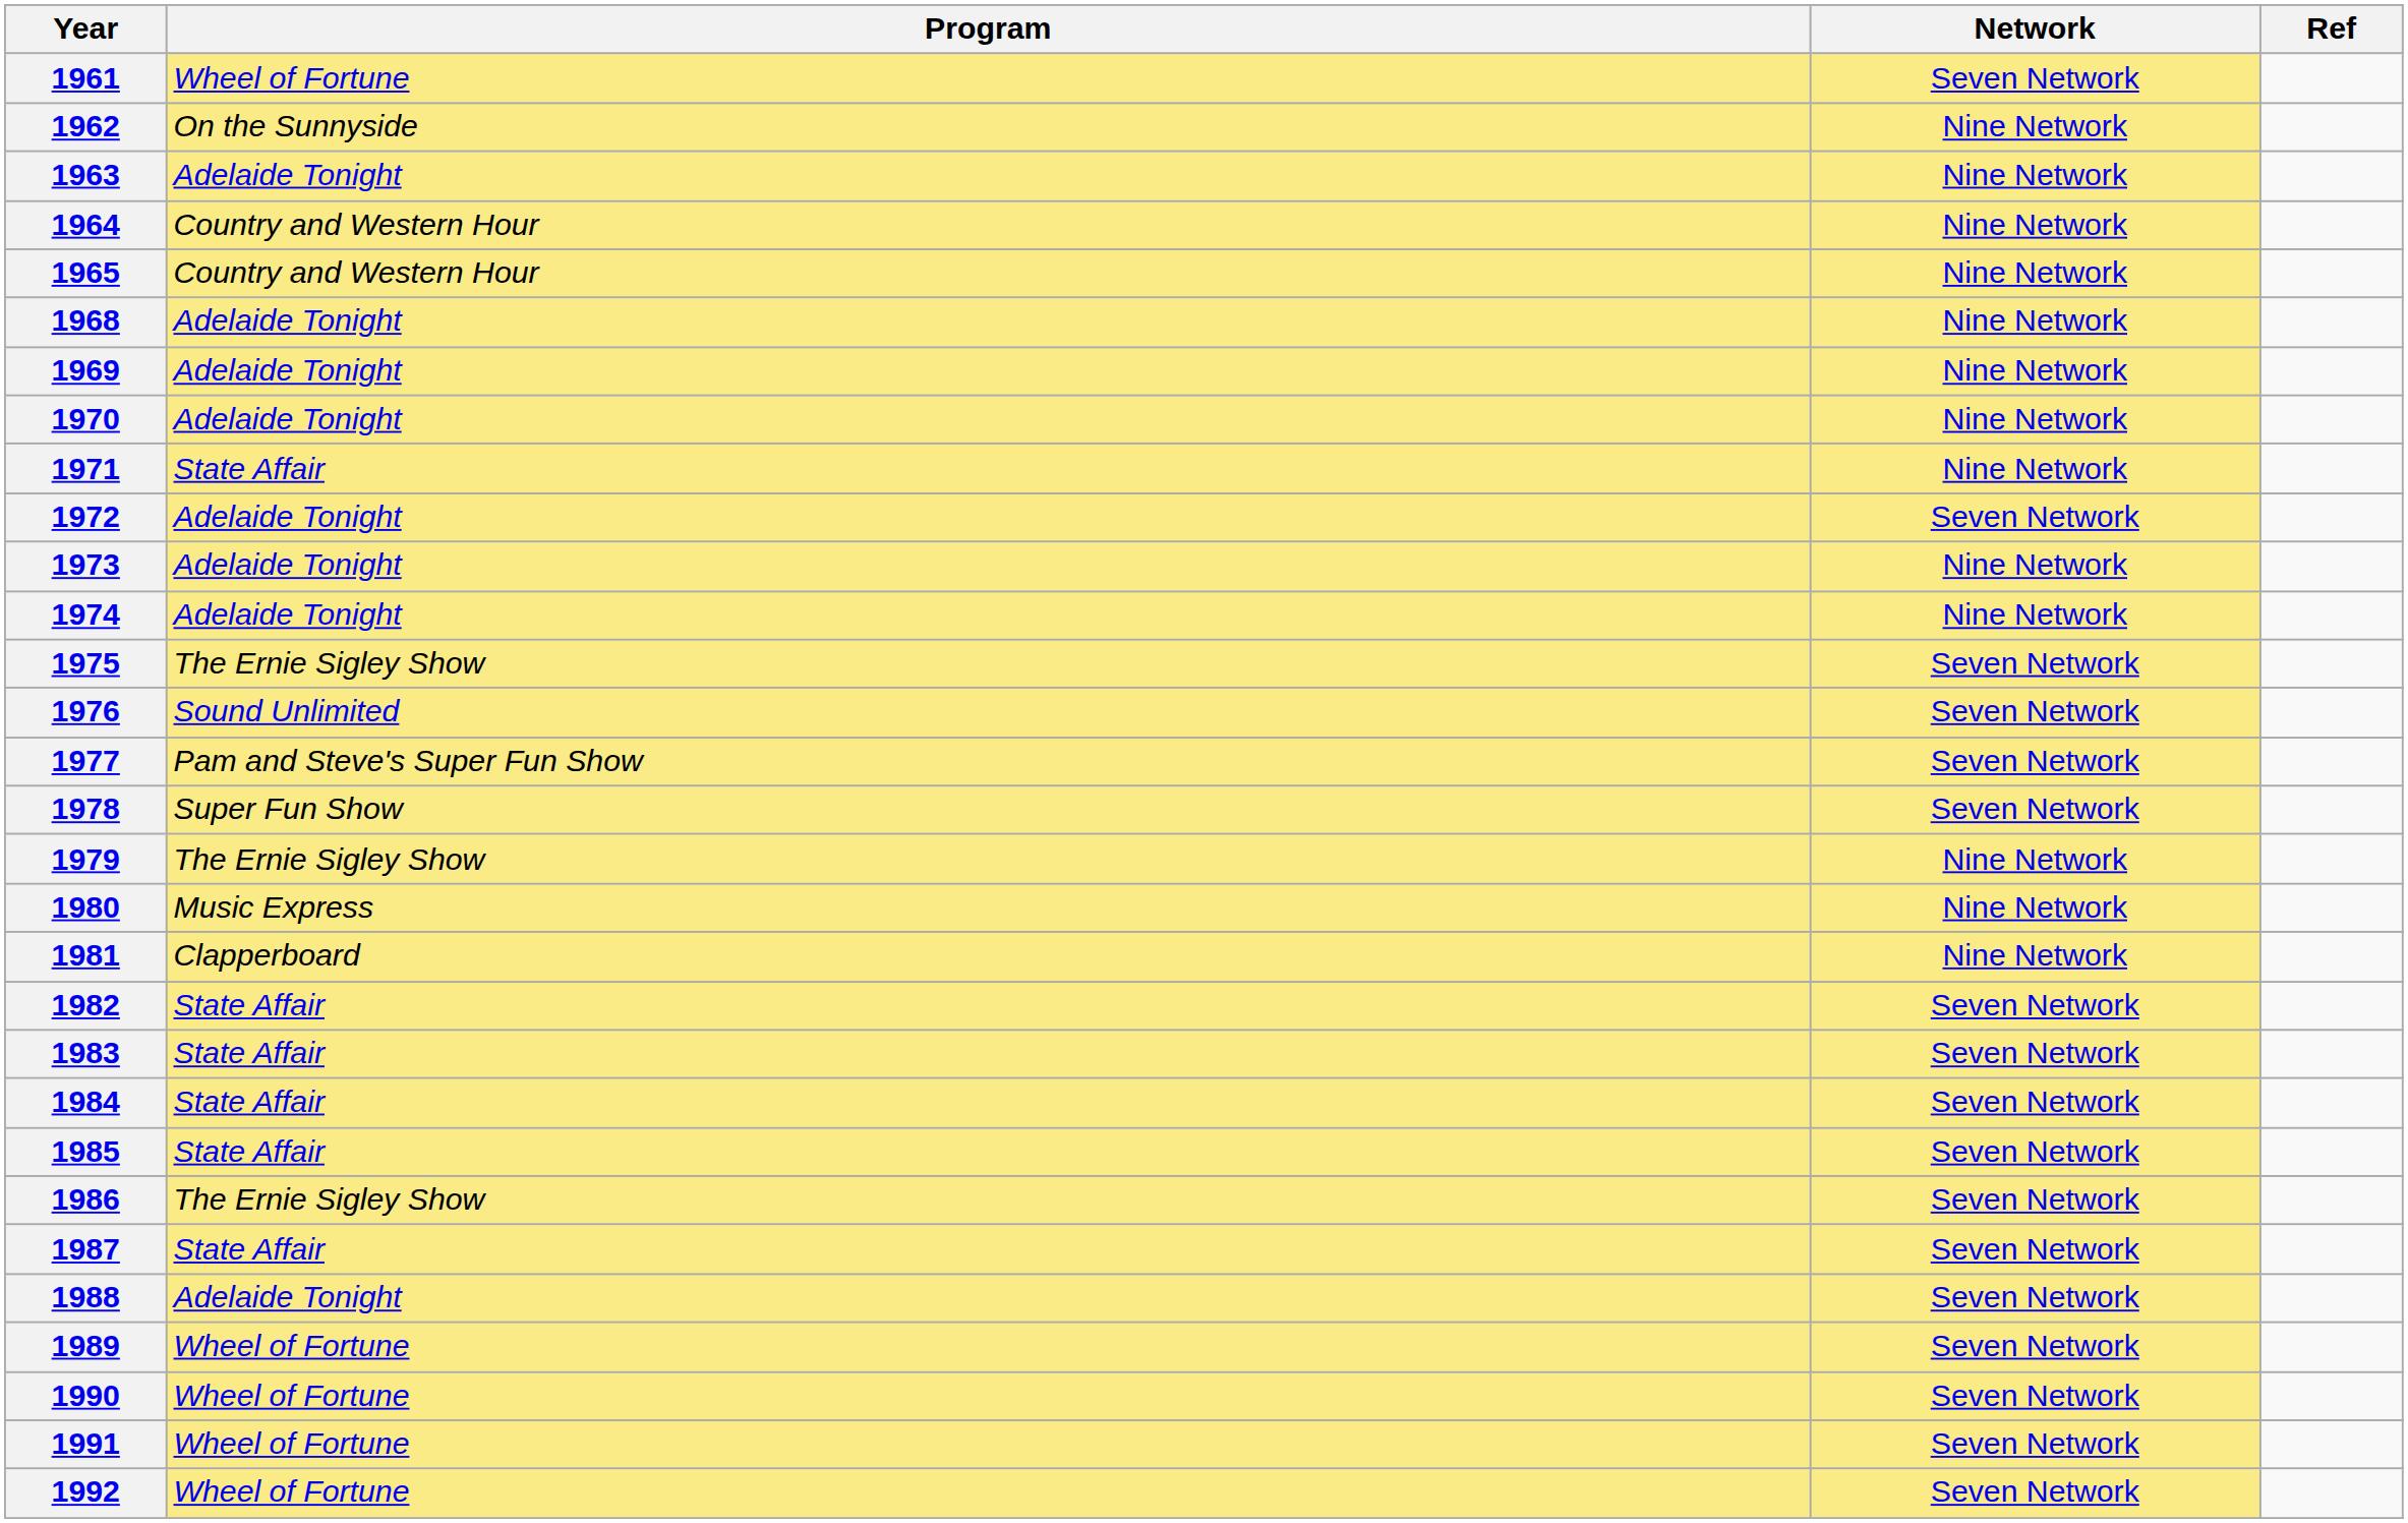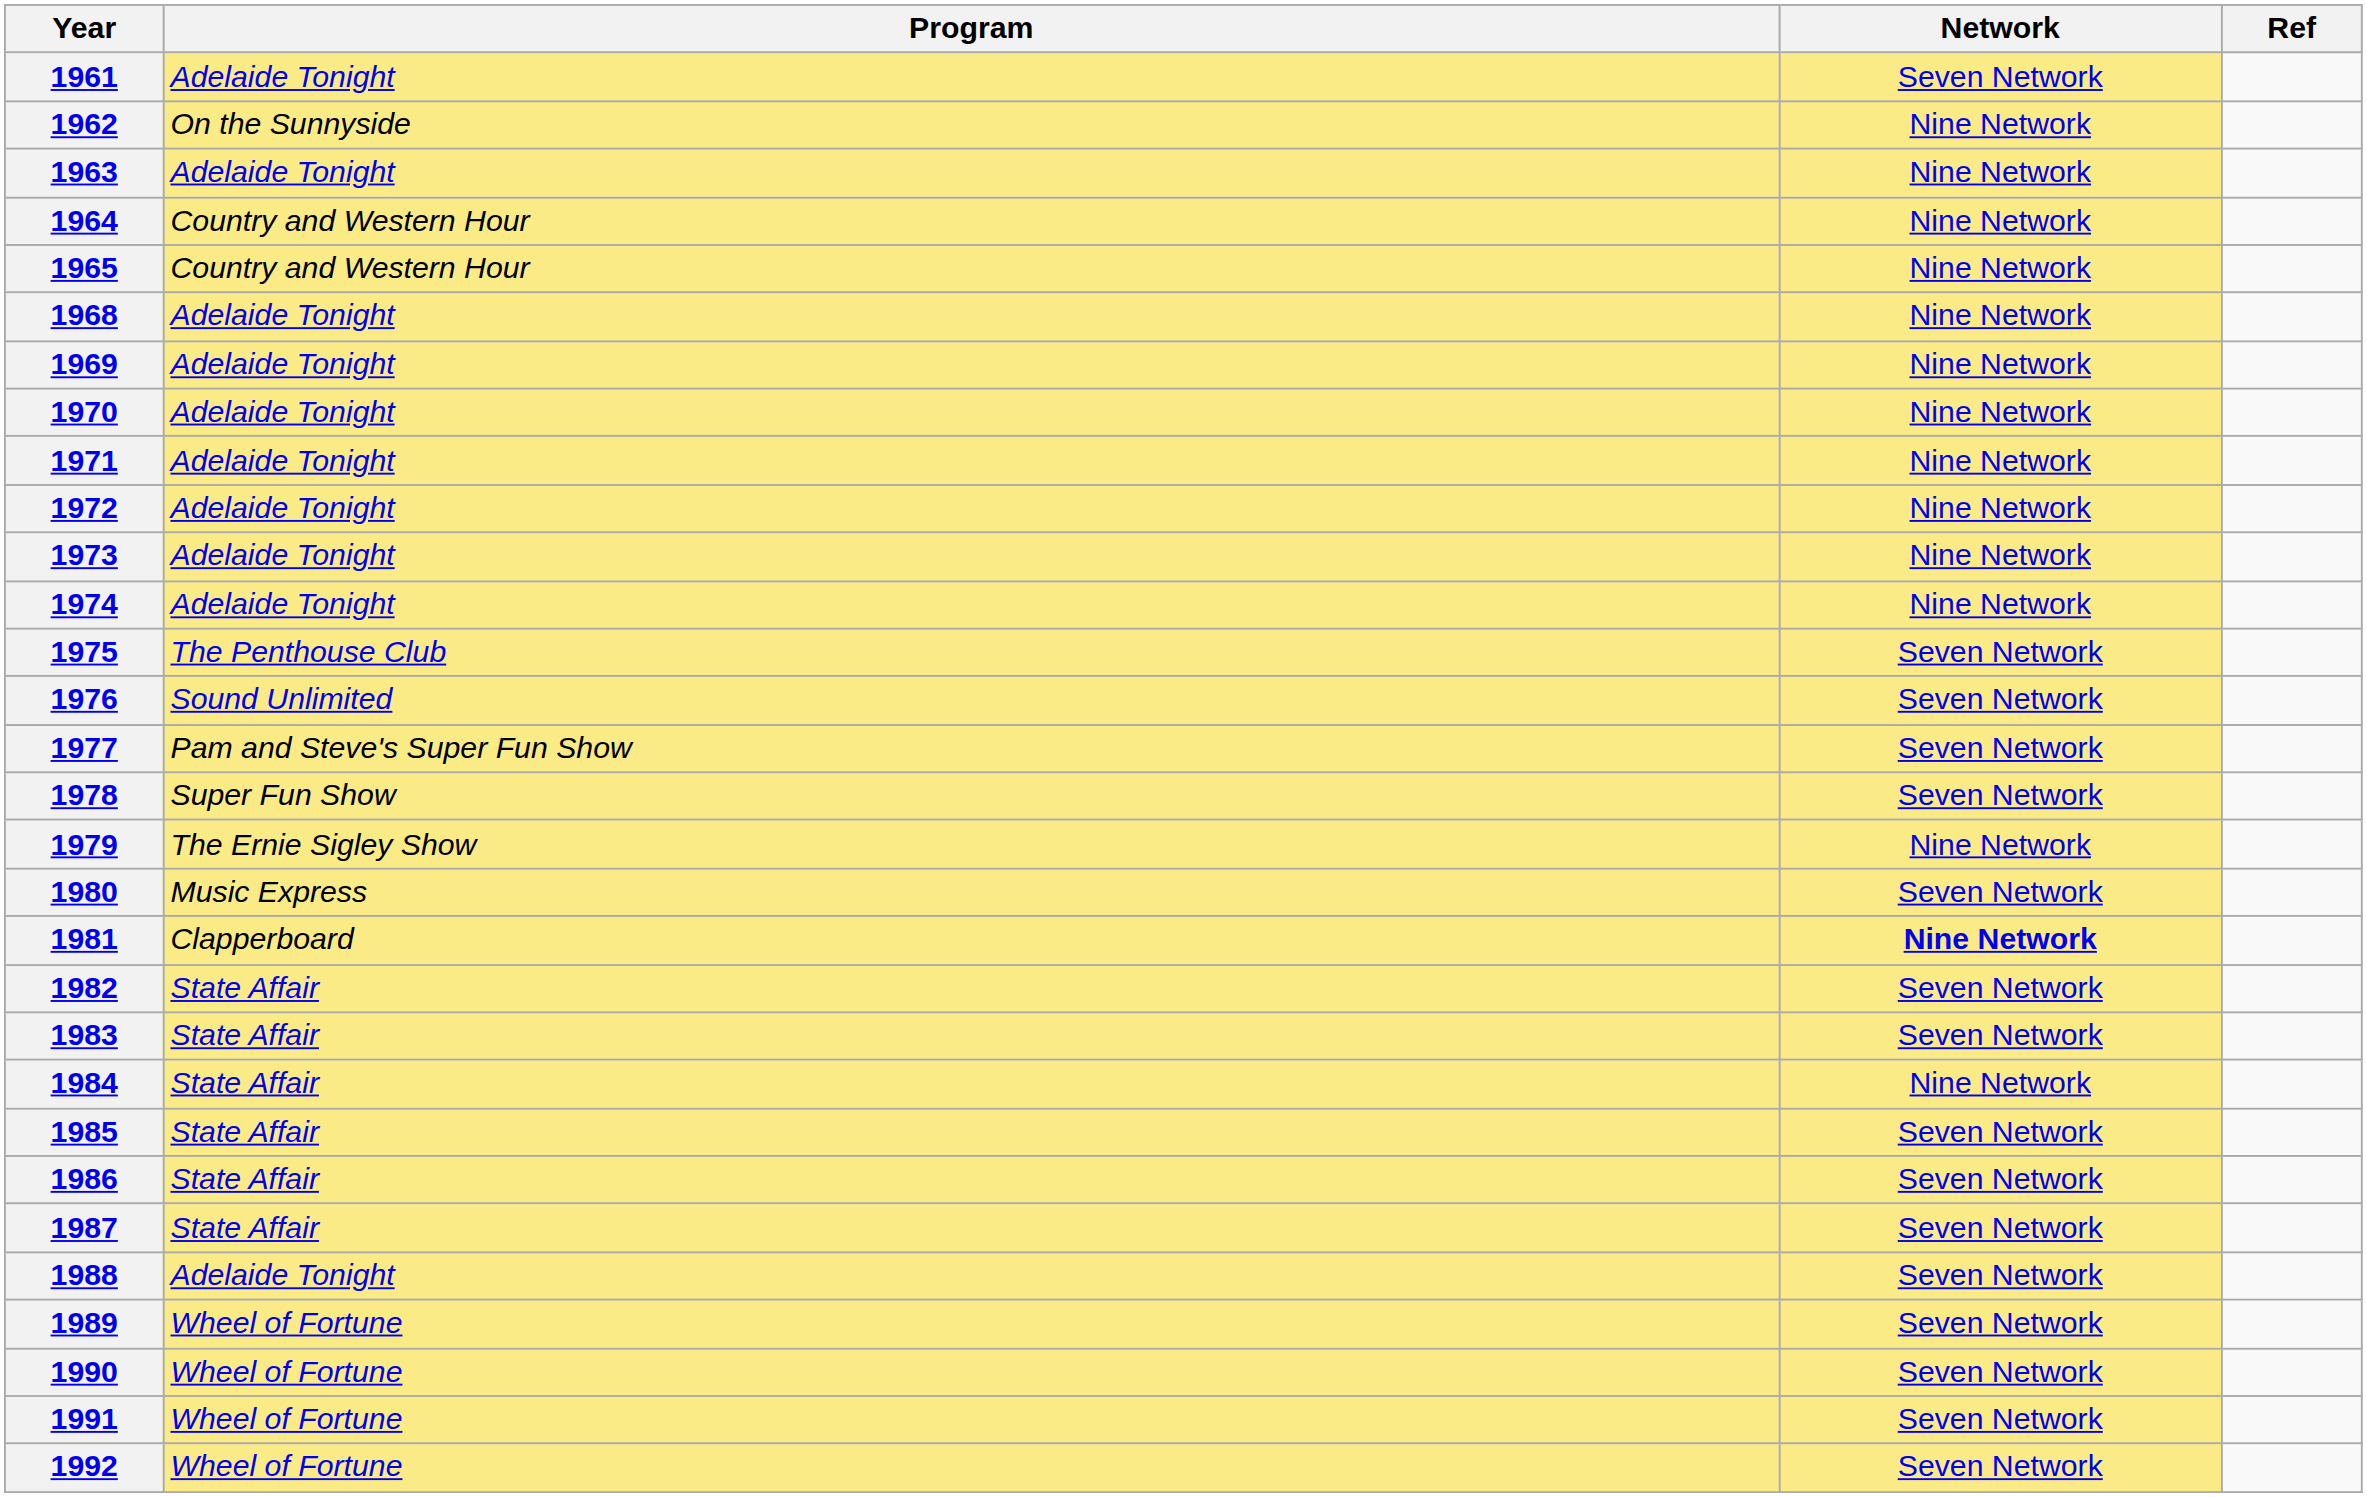 <table class="wikitable sortable">
 <tr style="background:#bebebe;">
 <th scope="col" style="width:1%;">Year</th>
 <th scope="col" style="width:16%;">Program</th>
 <th scope="col" style="width:4%;">Network</th>
 <th scope="col" style="width:1%;" class="unsortable">Ref</th>
 </tr>
 <tr>
 <th scope="row" style="text-align:center"><a href='#'>1961</a></th>
-<td style="background:#FAEB86"><em><a href='#'>Wheel of Fortune</a></em></td>
+<td style="background:#FAEB86"><em><a href='#'>Adelaide Tonight</a></em></td>
 <td style="background:#FAEB86; text-align:center;"><a href='#'>Seven Network</a></td>
 <td style="text-align:center;"></td>
 </tr>
 <tr>
 <th scope="row" style="text-align:center"><a href='#'>1962</a></th>
 <td style="background:#FAEB86"><em>On the Sunnyside</em></td>
 <td style="background:#FAEB86; text-align:center;"><a href='#'>Nine Network</a></td>
 <td style="text-align:center;"></td>
 </tr>
 <tr>
 <th scope="row" style="text-align:center"><a href='#'>1963</a></th>
 <td style="background:#FAEB86"><em><a href='#'>Adelaide Tonight</a></em></td>
 <td style="background:#FAEB86; text-align:center;"><a href='#'>Nine Network</a></td>
 <td style="text-align:center;"></td>
 </tr>
 <tr>
 <th scope="row" style="text-align:center"><a href='#'>1964</a></th>
 <td style="background:#FAEB86"><em>Country and Western Hour</em></td>
 <td style="background:#FAEB86; text-align:center;"><a href='#'>Nine Network</a></td>
 <td style="text-align:center;"></td>
 </tr>
 <tr>
 <th scope="row" style="text-align:center"><a href='#'>1965</a></th>
 <td style="background:#FAEB86"><em>Country and Western Hour</em></td>
 <td style="background:#FAEB86; text-align:center;"><a href='#'>Nine Network</a></td>
 <td style="text-align:center;"></td>
 </tr>
 <tr>
 <th scope="row" style="text-align:center"><a href='#'>1968</a></th>
 <td style="background:#FAEB86"><em><a href='#'>Adelaide Tonight</a></em></td>
 <td style="background:#FAEB86; text-align:center;"><a href='#'>Nine Network</a></td>
 <td style="text-align:center;"></td>
 </tr>
 <tr>
 <th scope="row" style="text-align:center"><a href='#'>1969</a></th>
 <td style="background:#FAEB86"><em><a href='#'>Adelaide Tonight</a></em></td>
 <td style="background:#FAEB86; text-align:center;"><a href='#'>Nine Network</a></td>
 <td style="text-align:center;"></td>
 </tr>
 <tr>
 <th scope="row" style="text-align:center"><a href='#'>1970</a></th>
 <td style="background:#FAEB86"><em><a href='#'>Adelaide Tonight</a></em></td>
 <td style="background:#FAEB86; text-align:center;"><a href='#'>Nine Network</a></td>
 <td style="text-align:center;"></td>
 </tr>
 <tr>
 <th scope="row" style="text-align:center"><a href='#'>1971</a></th>
-<td style="background:#FAEB86"><em><a href='#'>State Affair</a></em></td>
+<td style="background:#FAEB86"><em><a href='#'>Adelaide Tonight</a></em></td>
 <td style="background:#FAEB86; text-align:center;"><a href='#'>Nine Network</a></td>
 <td style="text-align:center;"></td>
 </tr>
 <tr>
 <th scope="row" style="text-align:center"><a href='#'>1972</a></th>
 <td style="background:#FAEB86"><em><a href='#'>Adelaide Tonight</a></em></td>
-<td style="background:#FAEB86; text-align:center;"><a href='#'>Seven Network</a></td>
+<td style="background:#FAEB86; text-align:center;"><a href='#'>Nine Network</a></td>
 <td style="text-align:center;"></td>
 </tr>
 <tr>
 <th scope="row" style="text-align:center"><a href='#'>1973</a></th>
 <td style="background:#FAEB86"><em><a href='#'>Adelaide Tonight</a></em></td>
 <td style="background:#FAEB86; text-align:center;"><a href='#'>Nine Network</a></td>
 <td style="text-align:center;"></td>
 </tr>
 <tr>
 <th scope="row" style="text-align:center"><a href='#'>1974</a></th>
 <td style="background:#FAEB86"><em><a href='#'>Adelaide Tonight</a></em></td>
 <td style="background:#FAEB86; text-align:center;"><a href='#'>Nine Network</a></td>
 <td style="text-align:center;"></td>
 </tr>
 <tr>
 <th scope="row" style="text-align:center"><a href='#'>1975</a></th>
-<td style="background:#FAEB86"><em>The Ernie Sigley Show</em></td>
+<td style="background:#FAEB86"><em><a href='#'>The Penthouse Club</a></em></td>
 <td style="background:#FAEB86; text-align:center;"><a href='#'>Seven Network</a></td>
 <td style="text-align:center;"></td>
 </tr>
 <tr>
 <th scope="row" style="text-align:center"><a href='#'>1976</a></th>
 <td style="background:#FAEB86"><em><a href='#'>Sound Unlimited</a></em></td>
 <td style="background:#FAEB86; text-align:center;"><a href='#'>Seven Network</a></td>
 <td style="text-align:center;"></td>
 </tr>
 <tr>
 <th scope="row" style="text-align:center"><a href='#'>1977</a></th>
 <td style="background:#FAEB86"><em>Pam and Steve's Super Fun Show</em></td>
 <td style="background:#FAEB86; text-align:center;"><a href='#'>Seven Network</a></td>
 <td style="text-align:center;"></td>
 </tr>
 <tr>
 <th scope="row" style="text-align:center"><a href='#'>1978</a></th>
 <td style="background:#FAEB86"><em>Super Fun Show</em></td>
 <td style="background:#FAEB86; text-align:center;"><a href='#'>Seven Network</a></td>
 <td style="text-align:center;"></td>
 </tr>
 <tr>
 <th scope="row" style="text-align:center"><a href='#'>1979</a></th>
 <td style="background:#FAEB86"><em>The Ernie Sigley Show</em></td>
 <td style="background:#FAEB86; text-align:center;"><a href='#'>Nine Network</a></td>
 <td style="text-align:center;"></td>
 </tr>
 <tr>
 <th scope="row" style="text-align:center"><a href='#'>1980</a></th>
 <td style="background:#FAEB86"><em>Music Express</em></td>
-<td style="background:#FAEB86; text-align:center;"><a href='#'>Nine Network</a></td>
+<td style="background:#FAEB86; text-align:center;"><a href='#'>Seven Network</a></td>
 <td style="text-align:center;"></td>
 </tr>
 <tr>
 <th scope="row" style="text-align:center"><a href='#'>1981</a></th>
 <td style="background:#FAEB86"><em>Clapperboard</em></td>
-<td style="background:#FAEB86; text-align:center;"><a href='#'>Nine Network</a></td>
+<td style="background:#FAEB86; text-align:center;"><strong><a href='#'>Nine Network</a></strong></td>
 <td style="text-align:center;"></td>
 </tr>
 <tr>
 <th scope="row" style="text-align:center"><a href='#'>1982</a></th>
 <td style="background:#FAEB86"><em><a href='#'>State Affair</a></em></td>
 <td style="background:#FAEB86; text-align:center;"><a href='#'>Seven Network</a></td>
 <td style="text-align:center;"></td>
 </tr>
 <tr>
 <th scope="row" style="text-align:center"><a href='#'>1983</a></th>
 <td style="background:#FAEB86"><em><a href='#'>State Affair</a></em></td>
 <td style="background:#FAEB86; text-align:center;"><a href='#'>Seven Network</a></td>
 <td style="text-align:center;"></td>
 </tr>
 <tr>
 <th scope="row" style="text-align:center"><a href='#'>1984</a></th>
 <td style="background:#FAEB86"><em><a href='#'>State Affair</a></em></td>
-<td style="background:#FAEB86; text-align:center;"><a href='#'>Seven Network</a></td>
+<td style="background:#FAEB86; text-align:center;"><a href='#'>Nine Network</a></td>
 <td style="text-align:center;"></td>
 </tr>
 <tr>
 <th scope="row" style="text-align:center"><a href='#'>1985</a></th>
 <td style="background:#FAEB86"><em><a href='#'>State Affair</a></em></td>
 <td style="background:#FAEB86; text-align:center;"><a href='#'>Seven Network</a></td>
 <td style="text-align:center;"></td>
 </tr>
 <tr>
 <th scope="row" style="text-align:center"><a href='#'>1986</a></th>
-<td style="background:#FAEB86"><em>The Ernie Sigley Show</em></td>
+<td style="background:#FAEB86"><em><a href='#'>State Affair</a></em></td>
 <td style="background:#FAEB86; text-align:center;"><a href='#'>Seven Network</a></td>
 <td style="text-align:center;"></td>
 </tr>
 <tr>
 <th scope="row" style="text-align:center"><a href='#'>1987</a></th>
 <td style="background:#FAEB86"><em><a href='#'>State Affair</a></em></td>
 <td style="background:#FAEB86; text-align:center;"><a href='#'>Seven Network</a></td>
 <td style="text-align:center;"></td>
 </tr>
 <tr>
 <th scope="row" style="text-align:center"><a href='#'>1988</a></th>
 <td style="background:#FAEB86"><em><a href='#'>Adelaide Tonight</a></em></td>
 <td style="background:#FAEB86; text-align:center;"><a href='#'>Seven Network</a></td>
 <td style="text-align:center;"></td>
 </tr>
 <tr>
 <th scope="row" style="text-align:center"><a href='#'>1989</a></th>
 <td style="background:#FAEB86"><em><a href='#'>Wheel of Fortune</a></em></td>
 <td style="background:#FAEB86; text-align:center;"><a href='#'>Seven Network</a></td>
 <td style="text-align:center;"></td>
 </tr>
 <tr>
 <th scope="row" style="text-align:center"><a href='#'>1990</a></th>
 <td style="background:#FAEB86"><em><a href='#'>Wheel of Fortune</a></em></td>
 <td style="background:#FAEB86; text-align:center;"><a href='#'>Seven Network</a></td>
 <td style="text-align:center;"></td>
 </tr>
 <tr>
 <th scope="row" style="text-align:center"><a href='#'>1991</a></th>
 <td style="background:#FAEB86"><em><a href='#'>Wheel of Fortune</a></em></td>
 <td style="background:#FAEB86; text-align:center;"><a href='#'>Seven Network</a></td>
 <td style="text-align:center;"></td>
 </tr>
 <tr>
 <th scope="row" style="text-align:center"><a href='#'>1992</a></th>
 <td style="background:#FAEB86"><em><a href='#'>Wheel of Fortune</a></em></td>
 <td style="background:#FAEB86; text-align:center;"><a href='#'>Seven Network</a></td>
 <td style="text-align:center;"></td>
 </tr>
 <tr>
 </tr>
 </table>
